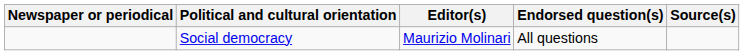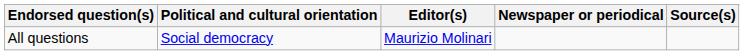 <table class="wikitable">
 <tr>
-<th>Newspaper or periodical</th>
+<th>Endorsed question(s)</th>
 <th>Political and cultural orientation</th>
 <th>Editor(s)</th>
-<th>Endorsed question(s)</th>
+<th>Newspaper or periodical</th>
 <th>Source(s)</th>
 </tr>
 <tr>
-<td></td>
+<td>All questions</td>
 <td><a href='#'>Social democracy</a></td>
 <td><a href='#'>Maurizio Molinari</a></td>
-<td>All questions</td>
+<td></td>
 <td></td>
 </tr>
 </table>
